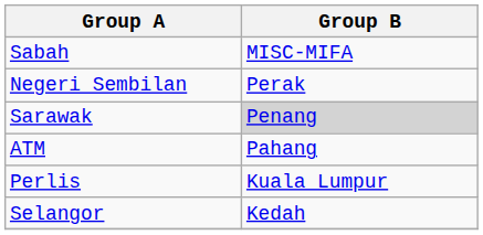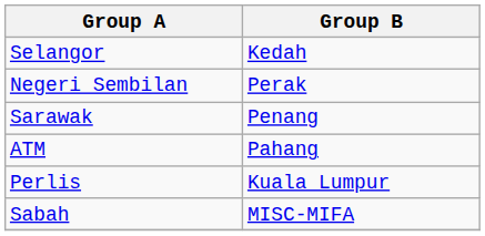 <table class="wikitable" style="font-size: 100%; text-align: left;">
 <tr>
 <th width=150>Group A</th>
 <th width=150>Group B</th>
 </tr>
 <tr>
-<td> <a href='#'>Sabah</a></td>
-<td> <a href='#'>MISC-MIFA</a></td>
+<td> <a href='#'>Selangor</a></td>
+<td> <a href='#'>Kedah</a></td>
 </tr>
 <tr>
 <td> <a href='#'>Negeri Sembilan</a></td>
 <td> <a href='#'>Perak</a></td>
 </tr>
 <tr>
 <td> <a href='#'>Sarawak</a></td>
-<td style="background: lightgrey;"> <a href='#'>Penang</a></td>
+<td> <a href='#'>Penang</a></td>
 </tr>
 <tr>
 <td> <a href='#'>ATM</a></td>
 <td> <a href='#'>Pahang</a></td>
 </tr>
 <tr>
 <td> <a href='#'>Perlis</a></td>
 <td> <a href='#'>Kuala Lumpur</a></td>
 </tr>
 <tr>
-<td> <a href='#'>Selangor</a></td>
-<td> <a href='#'>Kedah</a></td>
+<td> <a href='#'>Sabah</a></td>
+<td> <a href='#'>MISC-MIFA</a></td>
 </tr>
 <tr>
 </tr>
 </table>
